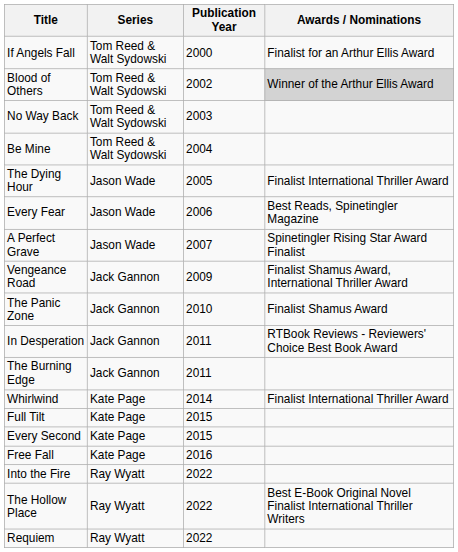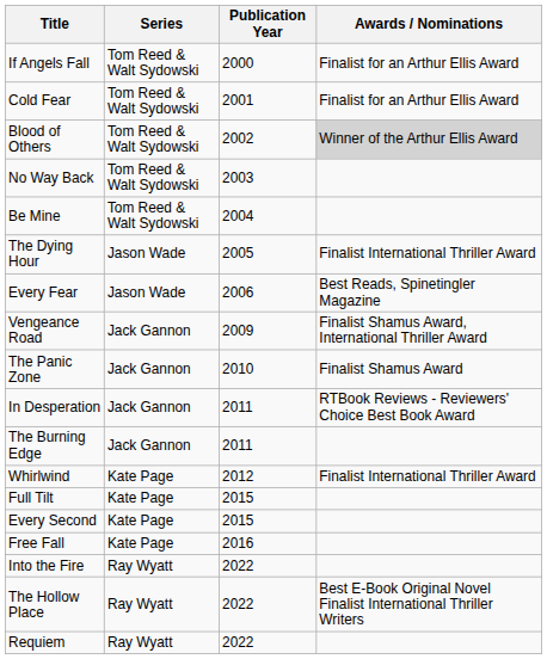 <table class="wikitable">
 <tr>
 <th>Title</th>
 <th>Series</th>
 <th>Publication Year</th>
 <th>Awards / Nominations</th>
 </tr>
 <tr>
 <td>If Angels Fall</td>
 <td>Tom Reed & Walt Sydowski</td>
 <td>2000</td>
+<td>Finalist for an Arthur Ellis Award</td>
+</tr>
+<tr>
+<td>Cold Fear</td>
+<td>Tom Reed & Walt Sydowski</td>
+<td>2001</td>
 <td>Finalist for an Arthur Ellis Award</td>
 </tr>
 <tr>
 <td>Blood of Others</td>
 <td>Tom Reed & Walt Sydowski</td>
 <td>2002</td>
 <td style="background: lightgrey;">Winner of the Arthur Ellis Award</td>
 </tr>
 <tr>
 <td>No Way Back</td>
 <td>Tom Reed & Walt Sydowski</td>
 <td>2003</td>
 <td></td>
 </tr>
 <tr>
 <td>Be Mine</td>
 <td>Tom Reed & Walt Sydowski</td>
 <td>2004</td>
 <td></td>
 </tr>
 <tr>
 <td>The Dying Hour</td>
 <td>Jason Wade</td>
 <td>2005</td>
 <td>Finalist International Thriller Award</td>
 </tr>
 <tr>
 <td>Every Fear</td>
 <td>Jason Wade</td>
 <td>2006</td>
 <td>Best Reads, Spinetingler Magazine</td>
 </tr>
 <tr>
-<td>A Perfect Grave</td>
-<td>Jason Wade</td>
-<td>2007</td>
-<td>Spinetingler Rising Star Award Finalist</td>
-</tr>
-<tr>
 <td>Vengeance Road</td>
 <td>Jack Gannon</td>
 <td>2009</td>
 <td>Finalist Shamus Award, International Thriller Award</td>
 </tr>
 <tr>
 <td>The Panic Zone</td>
 <td>Jack Gannon</td>
 <td>2010</td>
 <td>Finalist Shamus Award</td>
 </tr>
 <tr>
 <td>In Desperation</td>
 <td>Jack Gannon</td>
 <td>2011</td>
 <td>RTBook Reviews - Reviewers' Choice Best Book Award</td>
 </tr>
 <tr>
 <td>The Burning Edge</td>
 <td>Jack Gannon</td>
 <td>2011</td>
 <td></td>
 </tr>
 <tr>
 <td>Whirlwind</td>
 <td>Kate Page</td>
-<td>2014</td>
+<td>2012</td>
 <td>Finalist International Thriller Award</td>
 </tr>
 <tr>
 <td>Full Tilt</td>
 <td>Kate Page</td>
 <td>2015</td>
 <td></td>
 </tr>
 <tr>
 <td>Every Second</td>
 <td>Kate Page</td>
 <td>2015</td>
 <td></td>
 </tr>
 <tr>
 <td>Free Fall</td>
 <td>Kate Page</td>
 <td>2016</td>
 <td></td>
 </tr>
 <tr>
 <td>Into the Fire</td>
 <td>Ray Wyatt</td>
 <td>2022</td>
 <td></td>
 </tr>
 <tr>
 <td>The Hollow Place</td>
 <td>Ray Wyatt</td>
 <td>2022</td>
 <td>Best E-Book Original Novel Finalist International Thriller Writers</td>
 </tr>
 <tr>
 <td>Requiem</td>
 <td>Ray Wyatt</td>
 <td>2022</td>
 </tr>
 </table>
